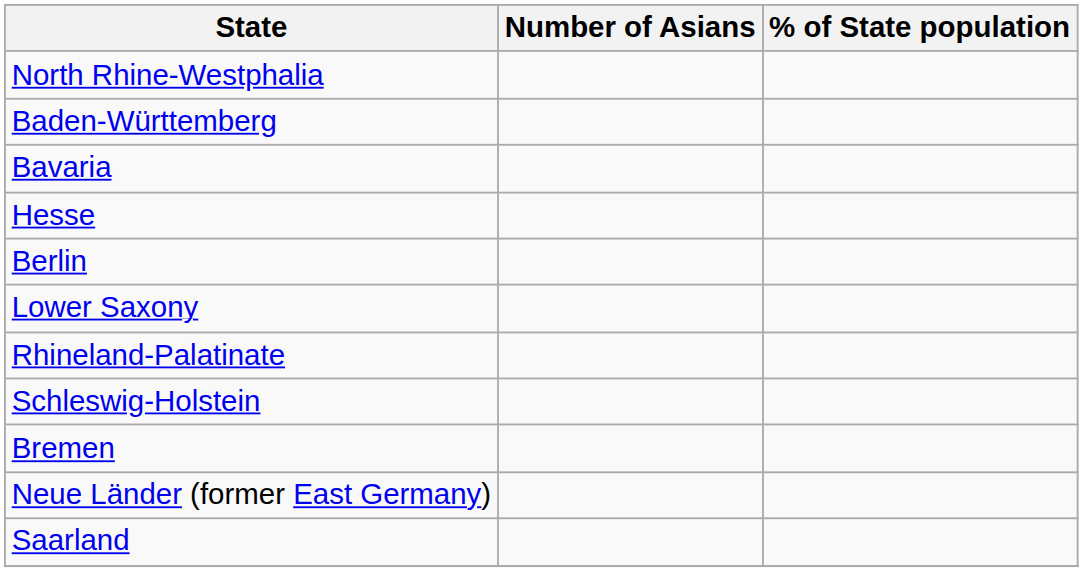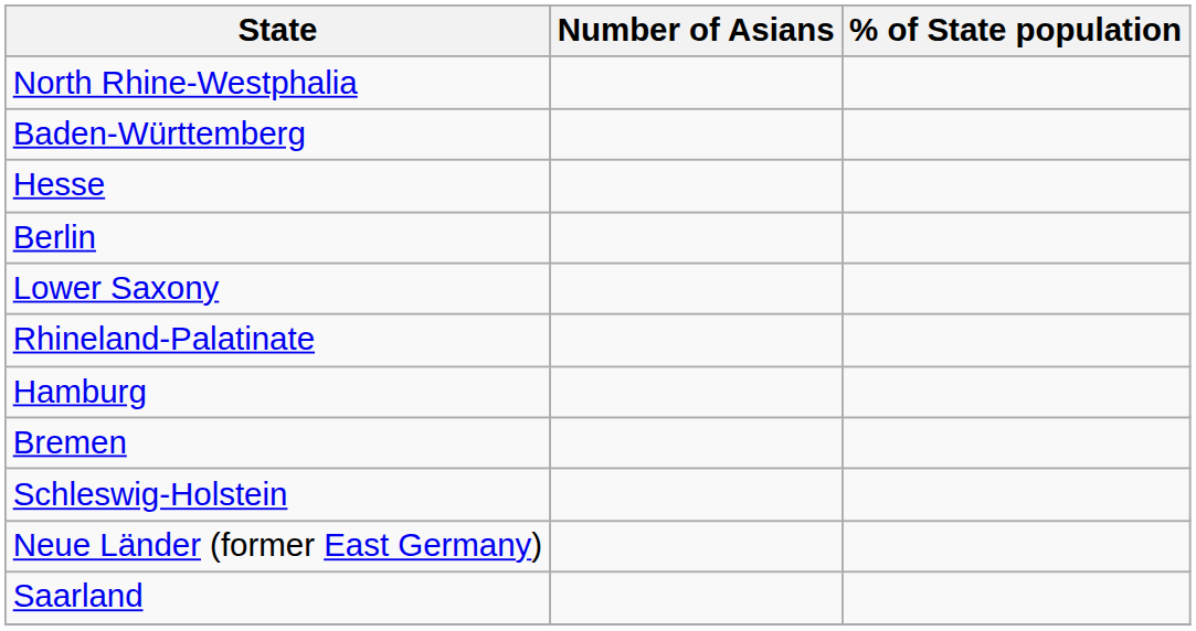 <table class="wikitable">
 <tr>
 <th>State</th>
 <th>Number of Asians</th>
 <th>% of State population</th>
 </tr>
 <tr>
 <td><a href='#'>North Rhine-Westphalia</a></td>
 <td></td>
 <td></td>
 </tr>
 <tr>
 <td><a href='#'>Baden-Württemberg</a></td>
-<td></td>
-<td></td>
-</tr>
-<tr>
-<td><a href='#'>Bavaria</a></td>
 <td></td>
 <td></td>
 </tr>
 <tr>
 <td><a href='#'>Hesse</a></td>
 <td></td>
 <td></td>
 </tr>
 <tr>
 <td><a href='#'>Berlin</a></td>
 <td></td>
 <td></td>
 </tr>
 <tr>
 <td><a href='#'>Lower Saxony</a></td>
 <td></td>
 <td></td>
 </tr>
 <tr>
 <td><a href='#'>Rhineland-Palatinate</a></td>
 <td></td>
 <td></td>
 </tr>
 <tr>
-<td><a href='#'>Schleswig-Holstein</a></td>
+<td><a href='#'>Hamburg</a></td>
 <td></td>
 <td></td>
 </tr>
 <tr>
 <td><a href='#'>Bremen</a></td>
+<td></td>
+<td></td>
+</tr>
+<tr>
+<td><a href='#'>Schleswig-Holstein</a></td>
 <td></td>
 <td></td>
 </tr>
 <tr>
 <td><a href='#'>Neue Länder</a> (former <a href='#'>East Germany</a>)</td>
 <td></td>
 <td></td>
 </tr>
 <tr>
 <td><a href='#'>Saarland</a></td>
 <td></td>
 <td></td>
 </tr>
 <tr>
 </tr>
 </table>
